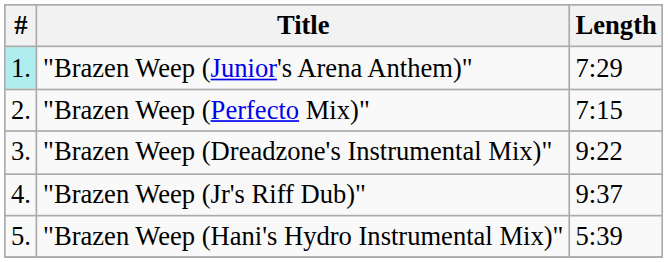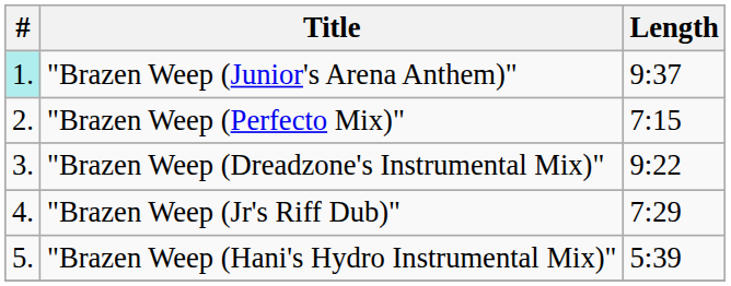 <table class="wikitable">
 <tr>
 <th>#</th>
 <th>Title</th>
 <th>Length</th>
 </tr>
 <tr>
 <td style="background: paleturquoise;">1.</td>
 <td>"Brazen Weep (<a href='#'>Junior</a>'s Arena Anthem)"</td>
-<td>7:29</td>
+<td>9:37</td>
 </tr>
 <tr>
 <td>2.</td>
 <td>"Brazen Weep (<a href='#'>Perfecto</a> Mix)"</td>
 <td>7:15</td>
 </tr>
 <tr>
 <td>3.</td>
 <td>"Brazen Weep (Dreadzone's Instrumental Mix)"</td>
 <td>9:22</td>
 </tr>
 <tr>
 <td>4.</td>
 <td>"Brazen Weep (Jr's Riff Dub)"</td>
-<td>9:37</td>
+<td>7:29</td>
 </tr>
 <tr>
 <td>5.</td>
 <td>"Brazen Weep (Hani's Hydro Instrumental Mix)"</td>
 <td>5:39</td>
 </tr>
 <tr>
 </tr>
 </table>
